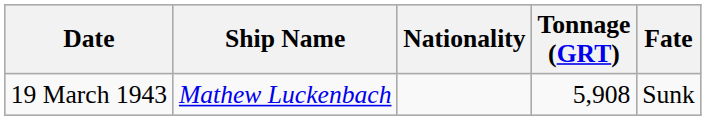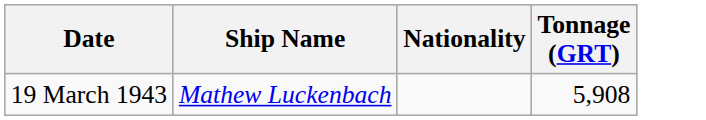 <table class="wikitable sortable">
 <tr>
 <th>Date</th>
 <th>Ship Name</th>
 <th>Nationality</th>
 <th>Tonnage<br>(<a href='#'>GRT</a>)</th>
-<th>Fate</th>
 </tr>
 <tr>
 <td align="right">19 March 1943</td>
 <td align="left"><a href='#'><em>Mathew Luckenbach</em></a></td>
 <td align="left"></td>
 <td align="right">5,908</td>
-<td align="left">Sunk</td>
 </tr>
 </table>
